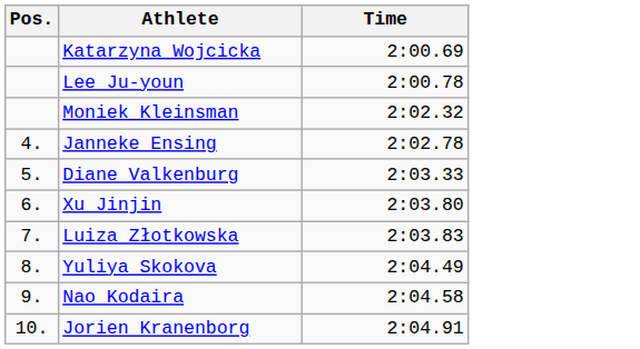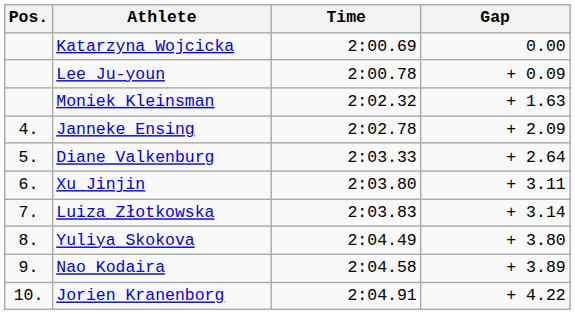 <table class="wikitable sortable" style="border:1px solid #AAAAAA;font-size:90%">
 <tr bgcolor="#E4E4E4">
 <th style="border-bottom:1px solid #AAAAAA" width=10>Pos.</th>
 <th style="border-bottom:1px solid #AAAAAA" width=150>Athlete</th>
 <th style="border-bottom:1px solid #AAAAAA" width=100>Time</th>
+<th style="border-bottom:1px solid #AAAAAA" width=100>Gap</th>
 </tr>
 <tr>
 <td align="center"></td>
 <td> <a href='#'>Katarzyna Wojcicka</a></td>
 <td align="right">2:00.69</td>
+<td align="right">0.00</td>
 </tr>
 <tr>
 <td align="center"></td>
 <td> <a href='#'>Lee Ju-youn</a></td>
 <td align="right">2:00.78</td>
+<td align="right">+ 0.09</td>
 </tr>
 <tr>
 <td align="center"></td>
 <td> <a href='#'>Moniek Kleinsman</a></td>
 <td align="right">2:02.32</td>
+<td align="right">+ 1.63</td>
 </tr>
 <tr>
 <td align="center">4.</td>
 <td> <a href='#'>Janneke Ensing</a></td>
 <td align="right">2:02.78</td>
+<td align="right">+ 2.09</td>
 </tr>
 <tr>
 <td align="center">5.</td>
 <td> <a href='#'>Diane Valkenburg</a></td>
 <td align="right">2:03.33</td>
+<td align="right">+ 2.64</td>
 </tr>
 <tr>
 <td align="center">6.</td>
 <td> <a href='#'>Xu Jinjin</a></td>
 <td align="right">2:03.80</td>
+<td align="right">+ 3.11</td>
 </tr>
 <tr>
 <td align="center">7.</td>
 <td> <a href='#'>Luiza Złotkowska</a></td>
 <td align="right">2:03.83</td>
+<td align="right">+ 3.14</td>
 </tr>
 <tr>
 <td align="center">8.</td>
 <td> <a href='#'>Yuliya Skokova</a></td>
 <td align="right">2:04.49</td>
+<td align="right">+ 3.80</td>
 </tr>
 <tr>
 <td align="center">9.</td>
 <td> <a href='#'>Nao Kodaira</a></td>
 <td align="right">2:04.58</td>
+<td align="right">+ 3.89</td>
 </tr>
 <tr>
 <td align="center">10.</td>
 <td> <a href='#'>Jorien Kranenborg</a></td>
 <td align="right">2:04.91</td>
+<td align="right">+ 4.22</td>
 </tr>
 </table>
